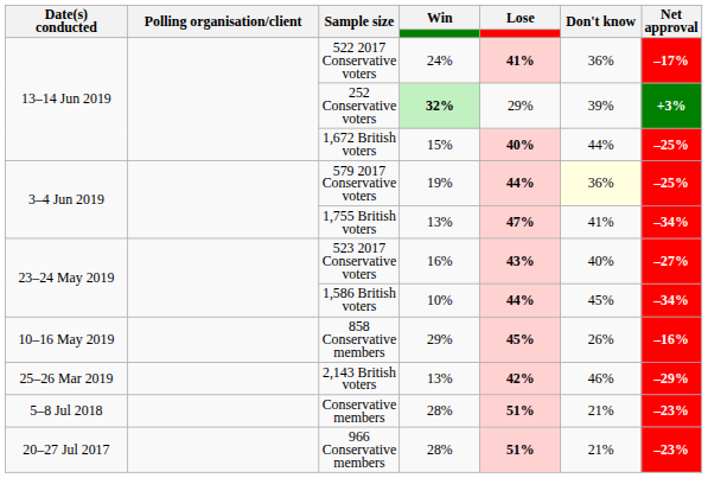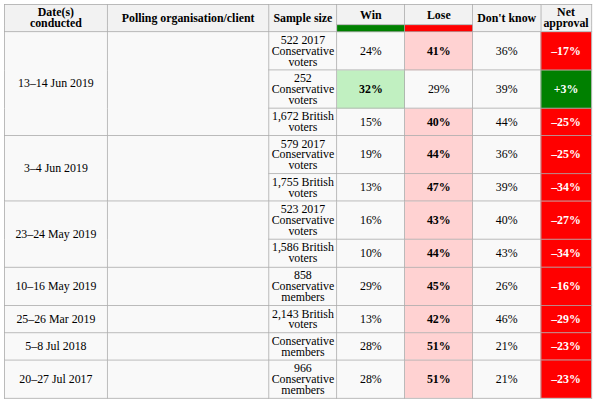 <table class="wikitable collapsible sortable" style="text-align:center;font-size:95%;line-height:14px;">
 <tr>
 <th rowspan="2" style="width:125px;">Date(s)<br>conducted</th>
 <th rowspan="2" style="width:200px;">Polling organisation/client</th>
 <th rowspan="2" style="width:60px;">Sample size</th>
 <th class="unsortable" style="width:80px;">Win</th>
 <th class="unsortable" style="width: 80px;">Lose</th>
 <th rowspan="2" class="unsortable" style="width:80px;">Don't know</th>
 <th rowspan="2" class="unsortable" style="width:20px;">Net approval</th>
 </tr>
 <tr>
 <th class="unsortable" style="background:green;width:60px;"></th>
 <th class="unsortable" style="background:red;width:60px;"></th>
 </tr>
 <tr>
 <td rowspan="3">13–14 Jun 2019</td>
 <td rowspan="3"></td>
 <td>522 2017 Conservative voters</td>
 <td>24%</td>
 <td style="background:#FFD2D2"><strong>41%</strong></td>
 <td>36%</td>
 <td style="background:red;color:white;"><strong>–17%</strong></td>
 </tr>
 <tr>
 <td>252 Conservative voters</td>
 <td style="background:#C1F0C1"><strong>32%</strong></td>
 <td>29%</td>
 <td>39%</td>
 <td style="background:green;color:white;"><strong>+3%</strong></td>
 </tr>
 <tr>
 <td>1,672 British voters</td>
 <td>15%</td>
 <td style="background:#FFD2D2"><strong>40%</strong></td>
 <td>44%</td>
 <td style="background:red;color:white;"><strong>–25%</strong></td>
 </tr>
 <tr>
 <td rowspan="2">3–4 Jun 2019</td>
 <td rowspan="2"></td>
 <td>579 2017 Conservative voters</td>
 <td>19%</td>
 <td style="background:#FFD2D2"><strong>44%</strong></td>
-<td style="background: lightyellow;">36%</td>
+<td>36%</td>
 <td style="background:red;color:white;"><strong>–25%</strong></td>
 </tr>
 <tr>
 <td>1,755 British voters</td>
 <td>13%</td>
 <td style="background:#FFD2D2"><strong>47%</strong></td>
-<td>41%</td>
+<td>39%</td>
 <td style="background:red;color:white;"><strong>–34%</strong></td>
 </tr>
 <tr>
 <td rowspan="2">23–24 May 2019</td>
 <td rowspan="2"></td>
 <td>523 2017 Conservative voters</td>
 <td>16%</td>
 <td style="background:#FFD2D2"><strong>43%</strong></td>
 <td>40%</td>
 <td style="background:red;color:white;"><strong>–27%</strong></td>
 </tr>
 <tr>
 <td>1,586 British voters</td>
 <td>10%</td>
 <td style="background:#FFD2D2"><strong>44%</strong></td>
-<td>45%</td>
+<td>43%</td>
 <td style="background:red;color:white;"><strong>–34%</strong></td>
 </tr>
 <tr>
 <td>10–16 May 2019</td>
 <td></td>
 <td>858 Conservative members</td>
 <td>29%</td>
 <td style="background:#FFD2D2"><strong>45%</strong></td>
 <td>26%</td>
 <td style="background:red;color:white;"><strong>–16%</strong></td>
 </tr>
 <tr>
 <td>25–26 Mar 2019</td>
 <td></td>
 <td>2,143 British voters</td>
 <td>13%</td>
 <td style="background:#FFD2D2"><strong>42%</strong></td>
 <td>46%</td>
 <td style="background:red;color:white;"><strong>–29%</strong></td>
 </tr>
 <tr>
 <td>5–8 Jul 2018</td>
 <td></td>
 <td>Conservative members</td>
 <td>28%</td>
 <td style="background:#FFD2D2"><strong>51%</strong></td>
 <td>21%</td>
 <td style="background:red;color:white;"><strong>–23%</strong></td>
 </tr>
 <tr>
 <td>20–27 Jul 2017</td>
 <td></td>
 <td>966 Conservative members</td>
 <td>28%</td>
 <td style="background:#FFD2D2"><strong>51%</strong></td>
 <td>21%</td>
 <td style="background:red;color:white;"><strong>–23%</strong></td>
 </tr>
 </table>
